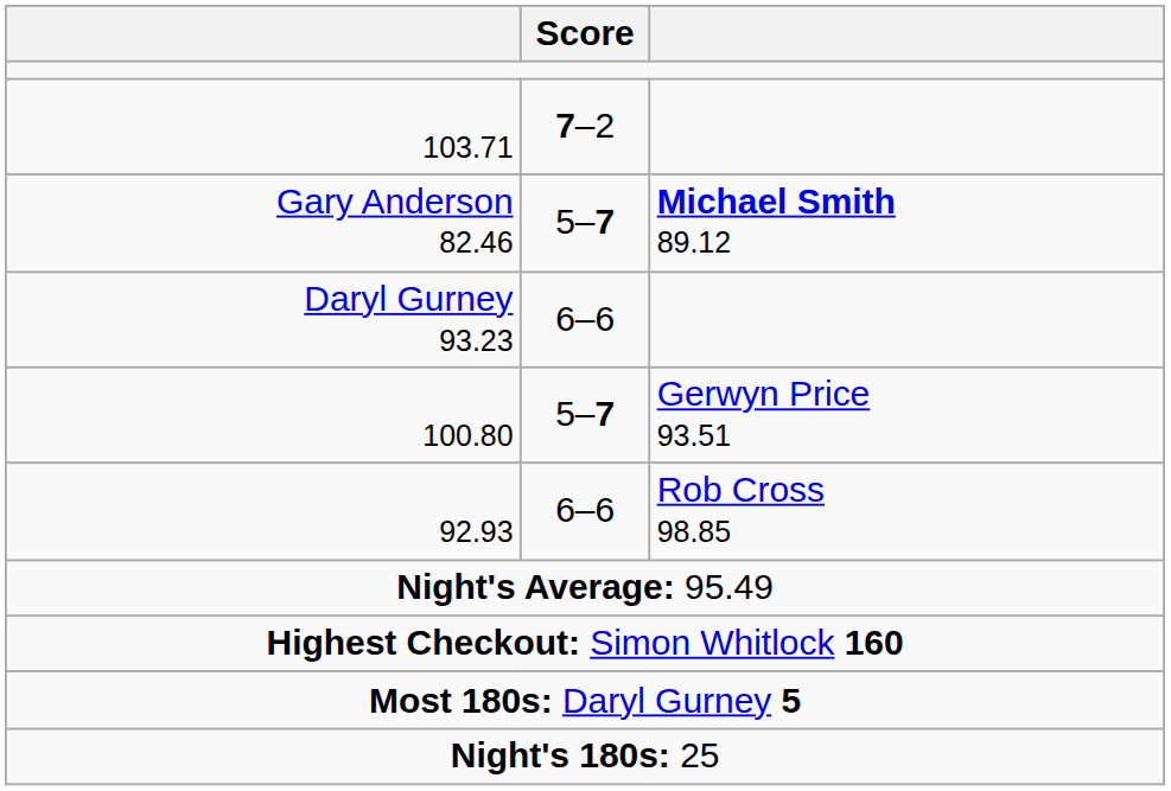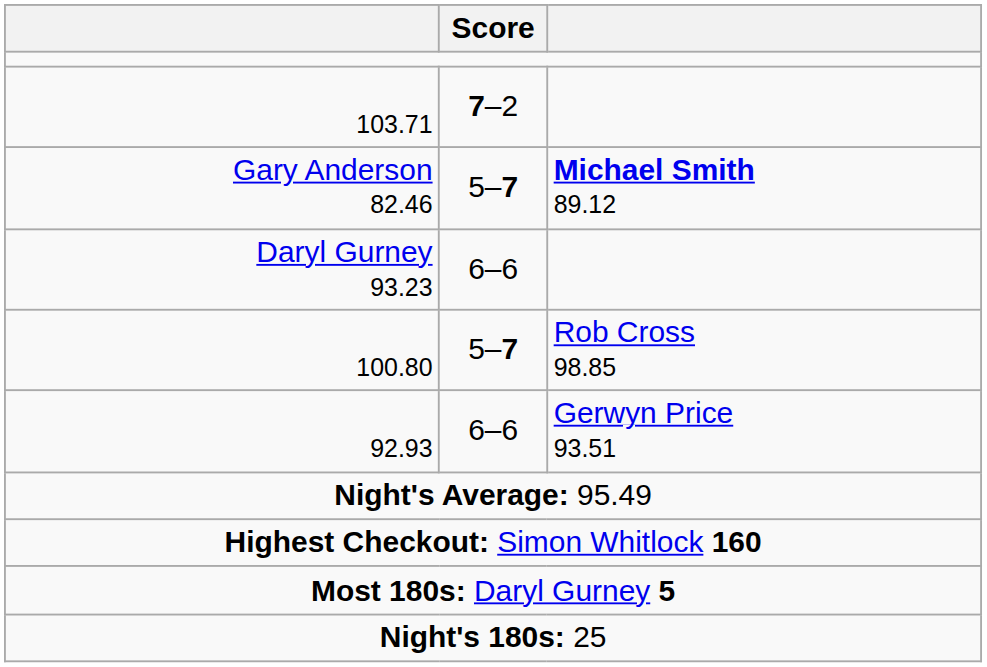 <table class=wikitable style="text-align:center">
 <tr>
 <th width=225></th>
 <th width=50>Score</th>
 <th width=225></th>
 </tr>
 <tr align=center>
 <td colspan="3"></td>
 </tr>
 <tr align=left>
 <td align=right> <br><small><span>103.71</span></small></td>
 <td align=center><strong>7</strong>–2</td>
 <td></td>
 </tr>
 <tr align=left>
 <td align=right><a href='#'>Gary Anderson</a>  <br><small><span>82.46</span></small></td>
 <td align=center>5–<strong>7</strong></td>
 <td> <strong><a href='#'>Michael Smith</a></strong> <br><small><span>89.12</span></small></td>
 </tr>
 <tr align=left>
 <td align=right><a href='#'>Daryl Gurney</a>  <br><small><span>93.23</span></small></td>
 <td align=center>6–6</td>
 <td></td>
 </tr>
 <tr align=left>
 <td align=right><strong></strong> <br><small><span>100.80</span></small></td>
 <td align=center>5–<strong>7</strong></td>
-<td> <a href='#'>Gerwyn Price</a> <br><small><span>93.51</span></small></td>
+<td> <a href='#'>Rob Cross</a> <br><small><span>98.85</span></small></td>
 </tr>
 <tr align=left>
 <td align=right> <br><small><span>92.93</span></small></td>
 <td align=center>6–6</td>
-<td> <a href='#'>Rob Cross</a> <br><small><span>98.85</span></small></td>
+<td> <a href='#'>Gerwyn Price</a> <br><small><span>93.51</span></small></td>
 </tr>
 <tr align=center>
 <td colspan="3"><strong>Night's Average:</strong> 95.49</td>
 </tr>
 <tr align=center>
 <td colspan="3"><strong>Highest Checkout:</strong>  <a href='#'>Simon Whitlock</a> <strong>160</strong></td>
 </tr>
 <tr align=center>
 <td colspan="3"><strong>Most 180s:</strong>  <a href='#'>Daryl Gurney</a> <strong>5</strong></td>
 </tr>
 <tr align=center>
 <td colspan="3"><strong>Night's 180s:</strong> 25</td>
 </tr>
 </table>
